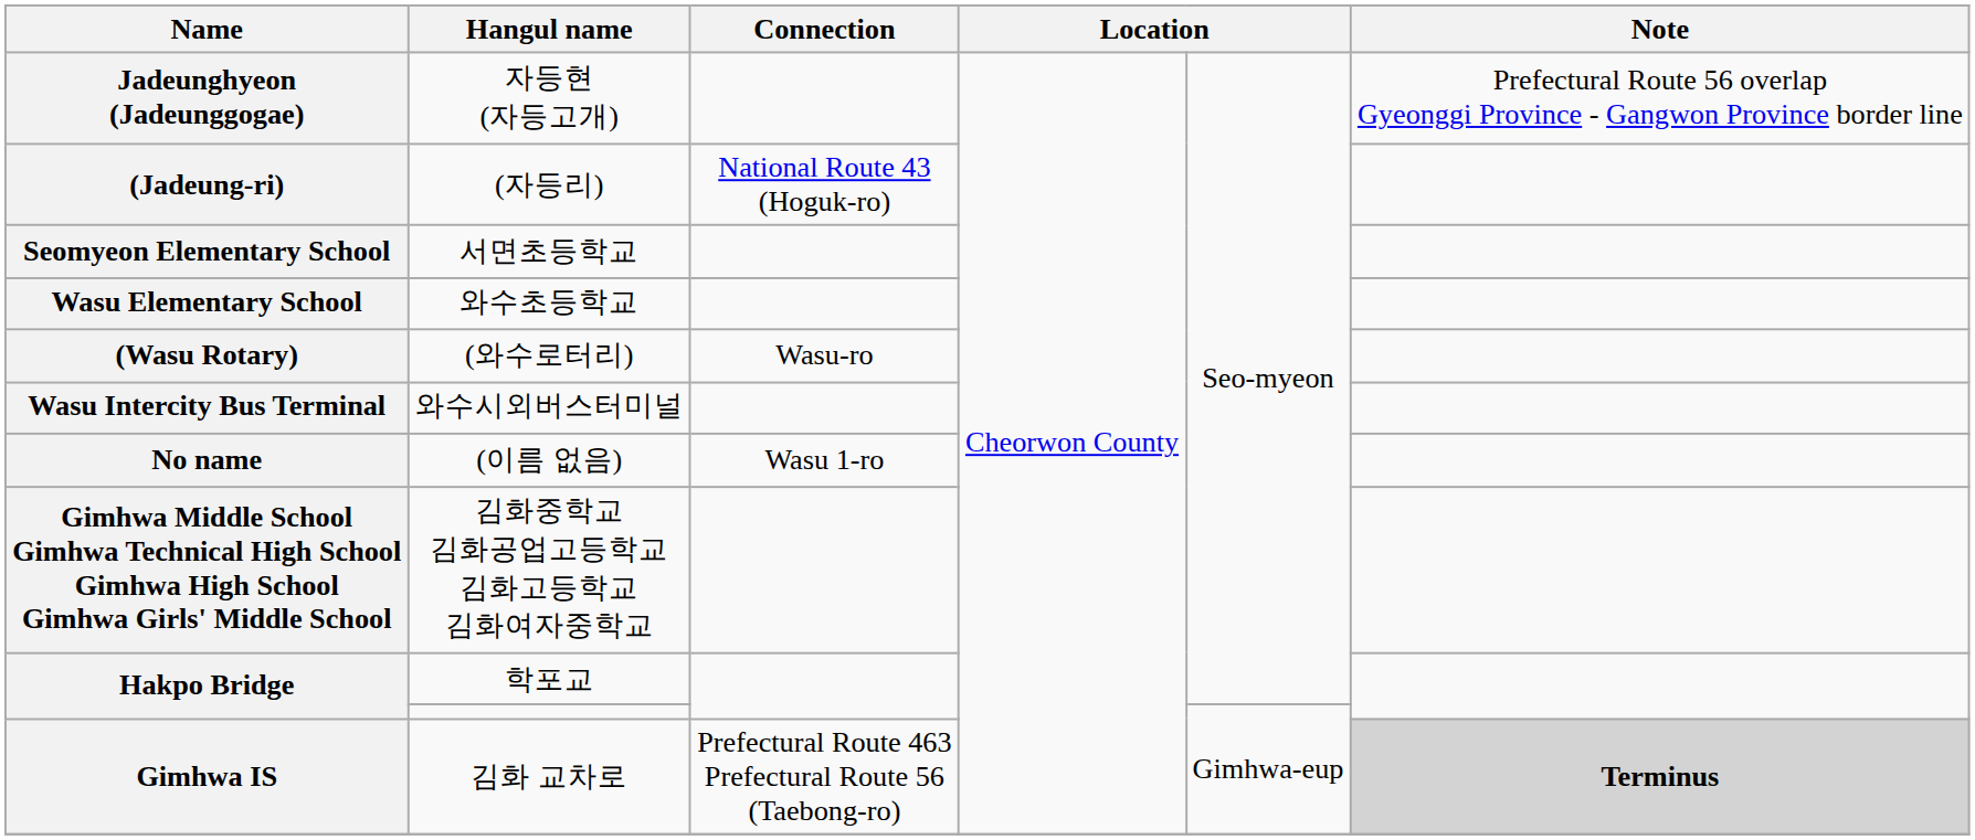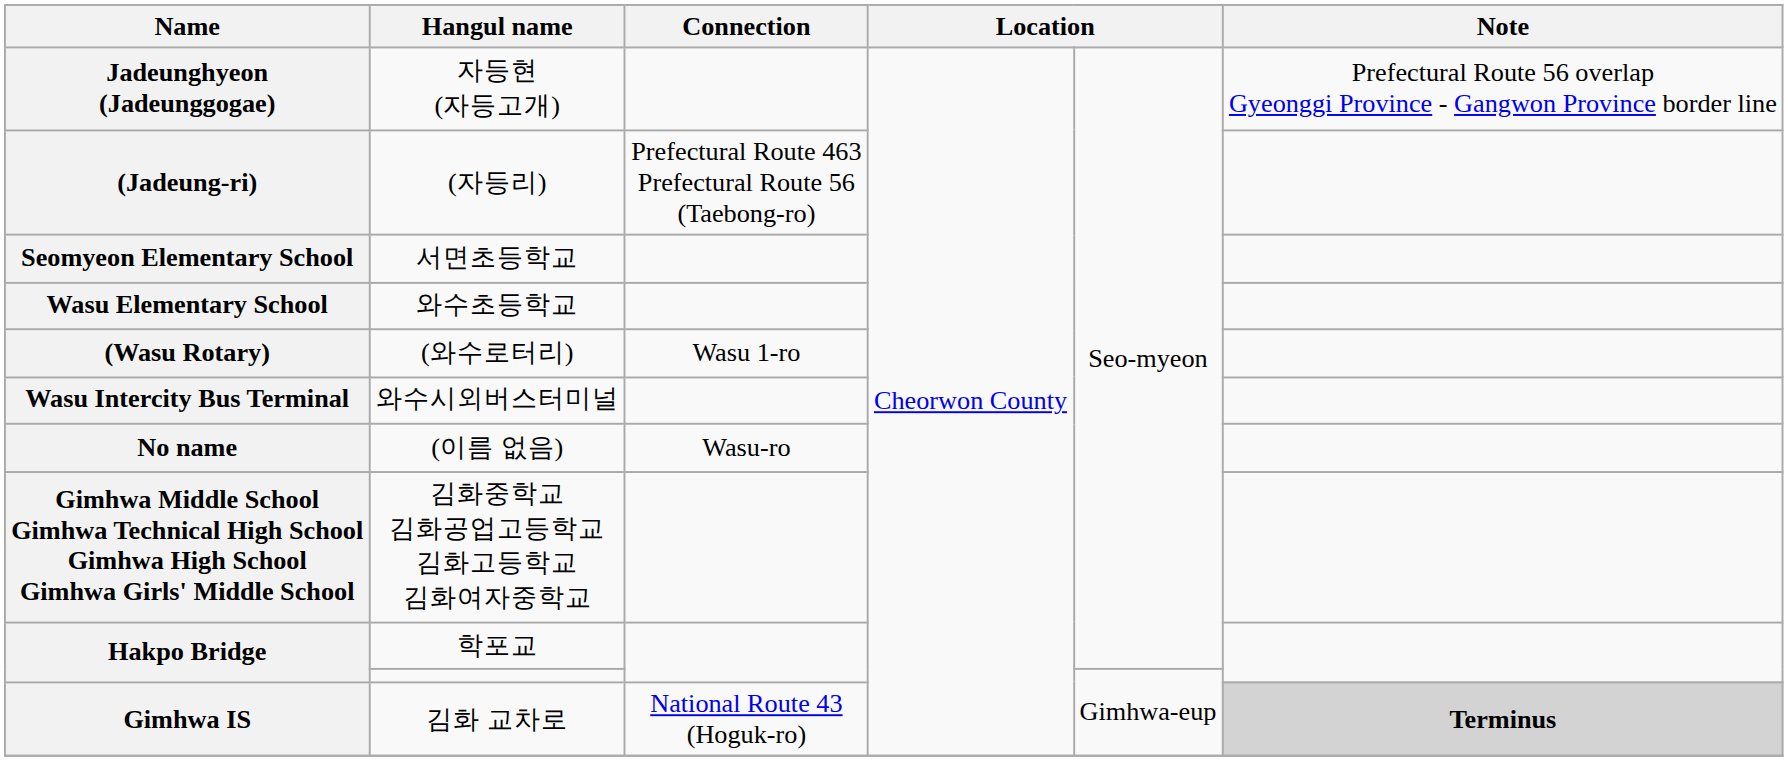 <table class="wikitable" style="font-size: 85%; text-align: center;">
 <tr>
 <th>Name </th>
 <th>Hangul name</th>
 <th>Connection</th>
 <th colspan="2">Location</th>
 <th>Note</th>
 </tr>
 <tr>
 <th>Jadeunghyeon<br>(Jadeunggogae)</th>
 <td>자등현<br>(자등고개)</td>
 <td></td>
 <td rowspan=11><a href='#'>Cheorwon County</a></td>
 <td rowspan=9>Seo-myeon</td>
 <td>Prefectural Route 56 overlap<br><a href='#'>Gyeonggi Province</a> - <a href='#'>Gangwon Province</a> border line</td>
 </tr>
 <tr>
 <th>(Jadeung-ri)</th>
 <td>(자등리)</td>
-<td><a href='#'>National Route 43</a><br>(Hoguk-ro)</td>
+<td>Prefectural Route 463<br>Prefectural Route 56<br>(Taebong-ro)</td>
 <td></td>
 </tr>
 <tr>
 <th>Seomyeon Elementary School</th>
 <td>서면초등학교</td>
 <td></td>
 <td></td>
 </tr>
 <tr>
 <th>Wasu Elementary School</th>
 <td>와수초등학교</td>
 <td></td>
 <td></td>
 </tr>
 <tr>
 <th>(Wasu Rotary)</th>
 <td>(와수로터리)</td>
-<td>Wasu-ro</td>
+<td>Wasu 1-ro</td>
 <td></td>
 </tr>
 <tr>
 <th>Wasu Intercity Bus Terminal</th>
 <td>와수시외버스터미널</td>
 <td></td>
 <td></td>
 </tr>
 <tr>
 <th>No name</th>
 <td>(이름 없음)</td>
-<td>Wasu 1-ro</td>
+<td>Wasu-ro</td>
 <td></td>
 </tr>
 <tr>
 <th>Gimhwa Middle School<br>Gimhwa Technical High School<br>Gimhwa High School<br>Gimhwa Girls' Middle School</th>
 <td>김화중학교<br>김화공업고등학교<br>김화고등학교<br>김화여자중학교</td>
 <td></td>
 <td></td>
 </tr>
 <tr>
 <th rowspan=2>Hakpo Bridge</th>
 <td>학포교</td>
 <td rowspan=2></td>
 <td rowspan=2></td>
 </tr>
 <tr>
 <td></td>
 <td rowspan=2>Gimhwa-eup</td>
 </tr>
 <tr>
 <th>Gimhwa IS</th>
 <td>김화 교차로</td>
-<td>Prefectural Route 463<br>Prefectural Route 56<br>(Taebong-ro)</td>
+<td><a href='#'>National Route 43</a><br>(Hoguk-ro)</td>
 <td style="background: lightgrey;"><strong>Terminus</strong></td>
 </tr>
 <tr>
 </tr>
 </table>
